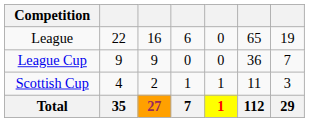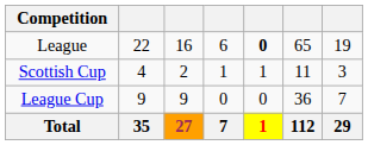 <table class="wikitable" style="text-align:center">
 <tr>
 <th width=100>Competition</th>
 <th width=35></th>
 <th width=30></th>
 <th width=30></th>
 <th width=30></th>
 <th width=30></th>
 <th width=30></th>
 </tr>
 <tr>
 <td>League</td>
 <td>22</td>
 <td>16</td>
 <td>6</td>
-<td>0</td>
+<td><strong>0</strong></td>
 <td>65</td>
 <td>19</td>
+</tr>
+<tr>
+<td><a href='#'>Scottish Cup</a></td>
+<td>4</td>
+<td>2</td>
+<td>1</td>
+<td>1</td>
+<td>11</td>
+<td>3</td>
 </tr>
 <tr>
 <td><a href='#'>League Cup</a></td>
 <td>9</td>
 <td>9</td>
 <td>0</td>
 <td>0</td>
 <td>36</td>
 <td>7</td>
 </tr>
 <tr>
-<td><a href='#'>Scottish Cup</a></td>
-<td>4</td>
-<td>2</td>
-<td>1</td>
-<td>1</td>
-<td>11</td>
-<td>3</td>
-</tr>
-<tr>
 <th>Total</th>
 <th>35</th>
 <th style="text-align:center; color:#98285c; background:#ffa000;">27</th>
 <th>7</th>
 <th style="text-align:center; color:red; background:yellow;">1</th>
 <th>112</th>
 <th>29</th>
 </tr>
 </table>
